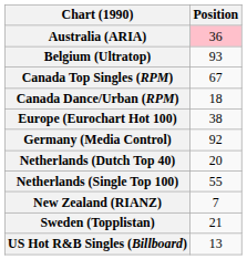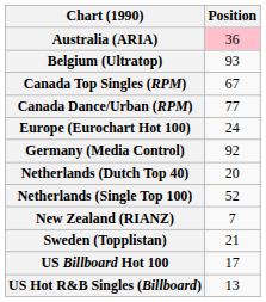 <table class="wikitable sortable plainrowheaders" style="text-align:center">
 <tr>
 <th>Chart (1990)</th>
 <th>Position</th>
 </tr>
 <tr>
 <th scope="row">Australia (ARIA)</th>
 <td style="background: pink;">36</td>
 </tr>
 <tr>
 <th scope="row">Belgium (Ultratop)</th>
 <td>93</td>
 </tr>
 <tr>
 <th scope="row">Canada Top Singles (<em>RPM</em>)</th>
 <td>67</td>
 </tr>
 <tr>
 <th scope="row">Canada Dance/Urban (<em>RPM</em>)</th>
-<td>18</td>
+<td>77</td>
 </tr>
 <tr>
 <th scope="row">Europe (Eurochart Hot 100)</th>
-<td>38</td>
+<td>24</td>
 </tr>
 <tr>
 <th scope="row">Germany (Media Control)</th>
 <td>92</td>
 </tr>
 <tr>
 <th scope="row">Netherlands (Dutch Top 40)</th>
 <td>20</td>
 </tr>
 <tr>
 <th scope="row">Netherlands (Single Top 100)</th>
-<td>55</td>
+<td>52</td>
 </tr>
 <tr>
 <th scope="row">New Zealand (RIANZ)</th>
 <td>7</td>
 </tr>
 <tr>
 <th scope="row">Sweden (Topplistan)</th>
 <td>21</td>
 </tr>
 <tr>
+<th scope="row">US <em>Billboard</em> Hot 100</th>
+<td>17</td>
+</tr>
+<tr>
 <th scope="row">US Hot R&B Singles (<em>Billboard</em>)</th>
 <td>13</td>
 </tr>
 </table>
